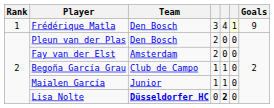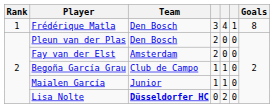 <table class="wikitable" style="text-align:center">
 <tr>
 <th>Rank</th>
 <th>Player</th>
 <th>Team</th>
 <th></th>
 <th></th>
 <th></th>
 <th>Goals</th>
 </tr>
 <tr>
 <td>1</td>
 <td align=left> <a href='#'>Frédérique Matla</a></td>
 <td align=left> <a href='#'>Den Bosch</a></td>
 <td>3</td>
 <td>4</td>
-<td style="background: lightyellow;">1</td>
-<td>9</td>
+<td>1</td>
+<td>8</td>
 </tr>
 <tr>
 <td rowspan=5>2</td>
 <td align=left> <a href='#'>Pleun van der Plas</a></td>
 <td align=left> <a href='#'>Den Bosch</a></td>
 <td>2</td>
 <td>0</td>
 <td>0</td>
 <td rowspan=5>2</td>
 </tr>
 <tr>
 <td align=left> <a href='#'>Fay van der Elst</a></td>
 <td align=left> <a href='#'>Amsterdam</a></td>
 <td>2</td>
 <td>0</td>
 <td>0</td>
 </tr>
 <tr>
 <td align=left> <a href='#'>Begoña García Grau</a></td>
 <td align=left> <a href='#'>Club de Campo</a></td>
 <td>1</td>
 <td>1</td>
 <td>0</td>
 </tr>
 <tr>
 <td align=left> <a href='#'>Maialen García</a></td>
 <td align=left> <a href='#'>Junior</a></td>
 <td>1</td>
 <td>1</td>
 <td>0</td>
 </tr>
 <tr>
 <td align=left> <a href='#'>Lisa Nolte</a></td>
 <td align=left><strong> <a href='#'>Düsseldorfer HC</a></strong></td>
 <td>0</td>
-<td><strong>2</strong></td>
+<td>2</td>
 <td>0</td>
 </tr>
 </table>
